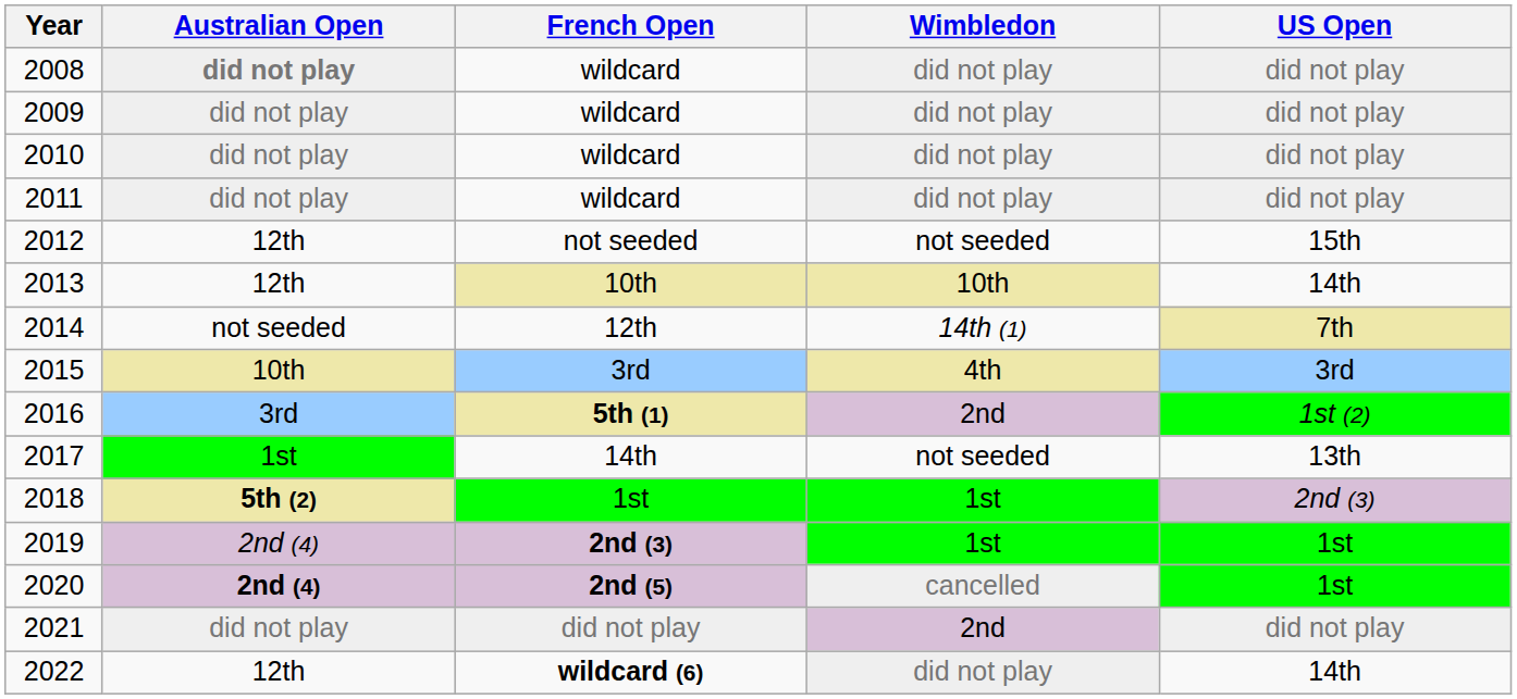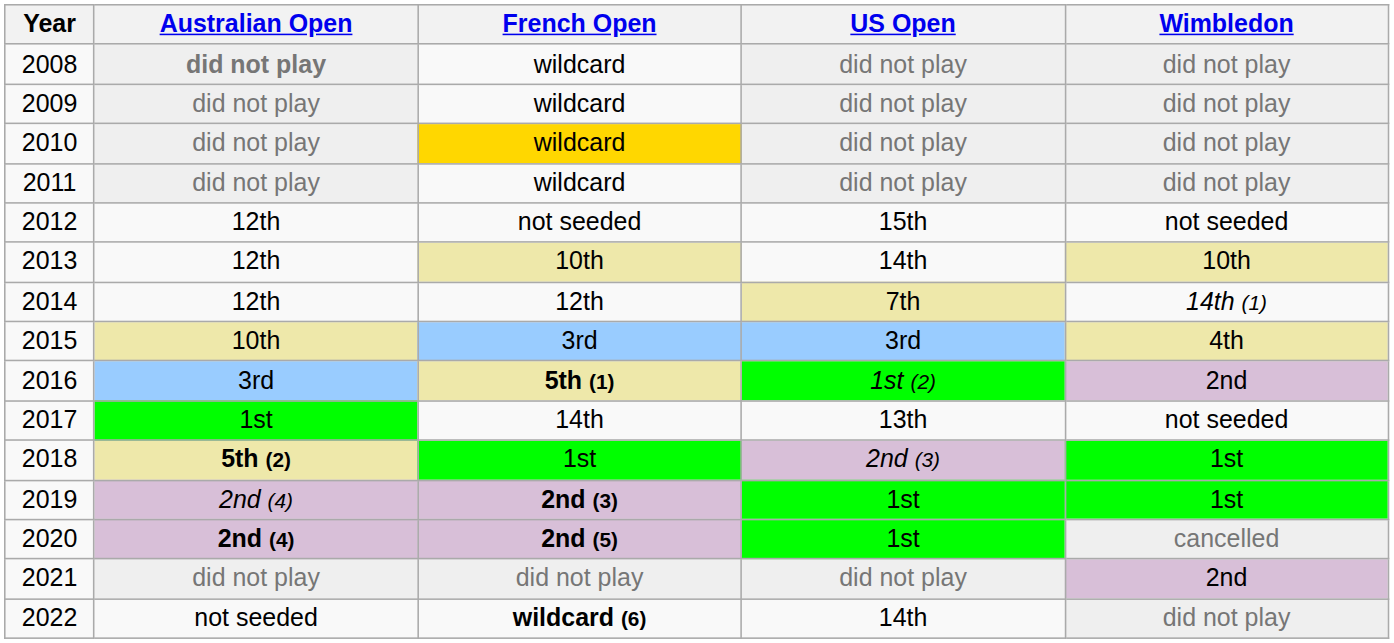 <table class="wikitable" style="text-align:center">
 <tr>
 <th width="50">Year</th>
 <th width="200"><a href='#'>Australian Open</a></th>
 <th width="200"><a href='#'>French Open</a></th>
+<th width="200"><a href='#'>US Open</a></th>
 <th width="200"><a href='#'>Wimbledon</a></th>
-<th width="200"><a href='#'>US Open</a></th>
 </tr>
 <tr>
 <td>2008</td>
 <td style=color:#767676;background:#efefef><strong>did not play</strong></td>
 <td>wildcard</td>
 <td style=color:#767676;background:#efefef>did not play</td>
 <td style=color:#767676;background:#efefef>did not play</td>
 </tr>
 <tr>
 <td>2009</td>
 <td style=color:#767676;background:#efefef>did not play</td>
 <td>wildcard</td>
 <td style=color:#767676;background:#efefef>did not play</td>
 <td style=color:#767676;background:#efefef>did not play</td>
 </tr>
 <tr>
 <td>2010</td>
 <td style=color:#767676;background:#efefef>did not play</td>
-<td>wildcard</td>
+<td style="background: gold;">wildcard</td>
 <td style=color:#767676;background:#efefef>did not play</td>
 <td style=color:#767676;background:#efefef>did not play</td>
 </tr>
 <tr>
 <td>2011</td>
 <td style=color:#767676;background:#efefef>did not play</td>
 <td>wildcard</td>
 <td style=color:#767676;background:#efefef>did not play</td>
 <td style=color:#767676;background:#efefef>did not play</td>
 </tr>
 <tr>
 <td>2012</td>
 <td>12th</td>
 <td>not seeded</td>
+<td>15th</td>
 <td>not seeded</td>
-<td>15th</td>
 </tr>
 <tr>
 <td>2013</td>
 <td>12th</td>
 <td bgcolor=eee8aa>10th</td>
+<td>14th</td>
 <td bgcolor=eee8aa>10th</td>
-<td>14th</td>
 </tr>
 <tr>
 <td>2014</td>
-<td>not seeded</td>
 <td>12th</td>
+<td>12th</td>
+<td bgcolor=eee8aa>7th</td>
 <td><em>14th <small>(1)</small></em></td>
-<td bgcolor=eee8aa>7th</td>
 </tr>
 <tr>
 <td>2015</td>
 <td bgcolor=eee8aa>10th</td>
 <td bgcolor=#9cf>3rd</td>
+<td bgcolor=#9cf>3rd</td>
 <td bgcolor=eee8aa>4th</td>
-<td bgcolor=#9cf>3rd</td>
 </tr>
 <tr>
 <td>2016</td>
 <td bgcolor=#9cf>3rd</td>
 <td bgcolor=eee8aa><strong>5th <small>(1)</small></strong></td>
+<td bgcolor=lime><em>1st <small>(2)</small></em></td>
 <td bgcolor=thistle>2nd</td>
-<td bgcolor=lime><em>1st <small>(2)</small></em></td>
 </tr>
 <tr>
 <td>2017</td>
 <td bgcolor=lime>1st</td>
 <td>14th</td>
+<td>13th</td>
 <td>not seeded</td>
-<td>13th</td>
 </tr>
 <tr>
 <td>2018</td>
 <td bgcolor=eee8aa><strong>5th <small>(2)</small></strong></td>
 <td bgcolor=lime>1st</td>
+<td bgcolor=thistle><em>2nd <small>(3)</small></em></td>
 <td bgcolor=lime>1st</td>
-<td bgcolor=thistle><em>2nd <small>(3)</small></em></td>
 </tr>
 <tr>
 <td>2019</td>
 <td bgcolor=thistle><em>2nd <small>(4)</small></em></td>
 <td bgcolor=thistle><strong>2nd <small>(3)</small></strong></td>
 <td bgcolor=lime>1st</td>
 <td bgcolor=lime>1st</td>
 </tr>
 <tr>
 <td>2020</td>
 <td bgcolor=thistle><strong>2nd <small>(4)</small></strong></td>
 <td bgcolor=thistle><strong>2nd <small>(5)</small></strong></td>
+<td bgcolor=lime>1st</td>
 <td style=color:#767676;background:#efefef>cancelled</td>
-<td bgcolor=lime>1st</td>
 </tr>
 <tr>
 <td>2021</td>
 <td style=color:#767676;background:#efefef>did not play</td>
 <td style=color:#767676;background:#efefef>did not play</td>
+<td style=color:#767676;background:#efefef>did not play</td>
 <td bgcolor=thistle>2nd</td>
-<td style=color:#767676;background:#efefef>did not play</td>
 </tr>
 <tr>
 <td>2022</td>
-<td>12th</td>
+<td>not seeded</td>
 <td><strong>wildcard</strong> <strong><small>(6)</small></strong></td>
+<td>14th</td>
 <td style=color:#767676;background:#efefef>did not play</td>
-<td>14th</td>
 </tr>
 </table>
